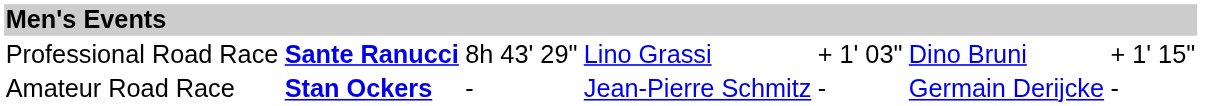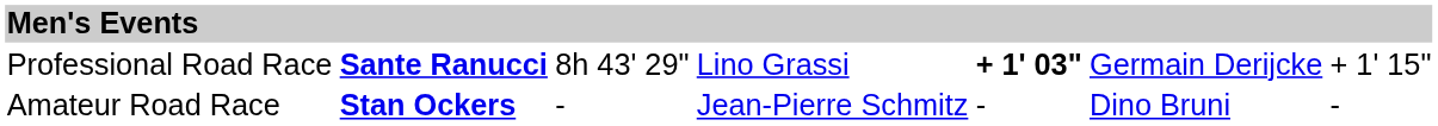 <table>
 <tr bgcolor="#cccccc">
 <td colspan=7><strong>Men's Events</strong></td>
 </tr>
 <tr>
 <td>Professional Road Race<br></td>
 <td><strong><a href='#'>Sante Ranucci</a></strong><br><small></small></td>
 <td>8h 43' 29"</td>
 <td><a href='#'>Lino Grassi</a><br><small></small></td>
-<td>+ 1' 03"</td>
-<td><a href='#'>Dino Bruni</a><br><small></small></td>
+<td><strong>+ 1' 03"</strong></td>
+<td><a href='#'>Germain Derijcke</a><br><small></small></td>
 <td>+ 1' 15"</td>
 </tr>
 <tr>
 <td>Amateur Road Race</td>
 <td><strong><a href='#'>Stan Ockers</a></strong><br><small></small></td>
 <td>-</td>
 <td><a href='#'>Jean-Pierre Schmitz</a><br><small></small></td>
 <td>-</td>
-<td><a href='#'>Germain Derijcke</a><br><small></small></td>
+<td><a href='#'>Dino Bruni</a><br><small></small></td>
 <td>-</td>
 </tr>
 <tr>
 </tr>
 </table>
